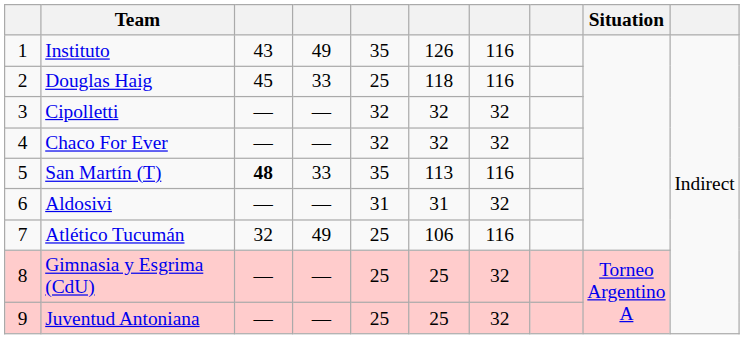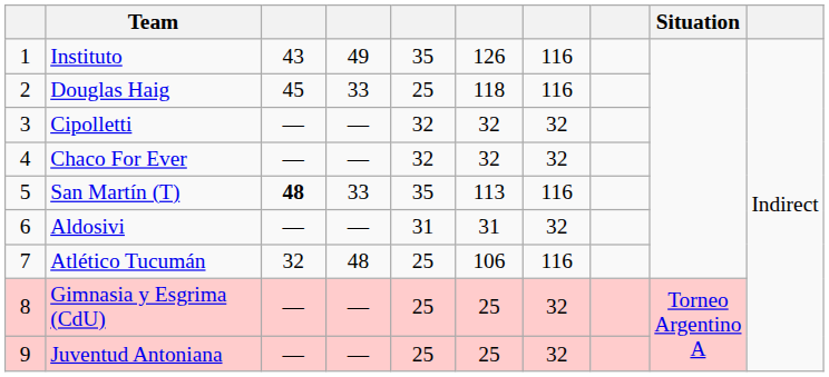 <table class="wikitable" style="text-align: center;">
 <tr>
 <th width=28><br></th>
 <th width=185>Team</th>
 <th width=50></th>
 <th width=50></th>
 <th width=50></th>
 <th width=50></th>
 <th width=50></th>
 <th width=50><br></th>
 <th>Situation</th>
 <th><br></th>
 </tr>
 <tr>
 <td>1</td>
 <td align="left"><a href='#'>Instituto</a></td>
 <td>43</td>
 <td>49</td>
 <td>35</td>
 <td>126</td>
 <td>116</td>
 <td><strong></strong></td>
 <td rowspan=7></td>
 <td rowspan=9>Indirect</td>
 </tr>
 <tr>
 <td>2</td>
 <td align="left"><a href='#'>Douglas Haig</a></td>
 <td>45</td>
 <td>33</td>
 <td>25</td>
 <td>118</td>
 <td>116</td>
 <td><strong></strong></td>
 </tr>
 <tr>
 <td>3</td>
 <td align="left"><a href='#'>Cipolletti</a></td>
 <td>—</td>
 <td>—</td>
 <td>32</td>
 <td>32</td>
 <td>32</td>
 <td><strong></strong></td>
 </tr>
 <tr>
 <td>4</td>
 <td align="left"><a href='#'>Chaco For Ever</a></td>
 <td>—</td>
 <td>—</td>
 <td>32</td>
 <td>32</td>
 <td>32</td>
 <td><strong></strong></td>
 </tr>
 <tr>
 <td>5</td>
 <td align="left"><a href='#'>San Martín (T)</a></td>
 <td><strong>48</strong></td>
 <td>33</td>
 <td>35</td>
 <td>113</td>
 <td>116</td>
 <td><strong></strong></td>
 </tr>
 <tr>
 <td>6</td>
 <td align="left"><a href='#'>Aldosivi</a></td>
 <td>—</td>
 <td>—</td>
 <td>31</td>
 <td>31</td>
 <td>32</td>
 <td><strong></strong></td>
 </tr>
 <tr>
 <td>7</td>
 <td align="left"><a href='#'>Atlético Tucumán</a></td>
 <td>32</td>
-<td>49</td>
+<td>48</td>
 <td>25</td>
 <td>106</td>
 <td>116</td>
 <td><strong></strong></td>
 </tr>
 <tr bgcolor=#ffcccc>
 <td>8</td>
 <td align="left"><a href='#'>Gimnasia y Esgrima (CdU)</a></td>
 <td>—</td>
 <td>—</td>
 <td>25</td>
 <td>25</td>
 <td>32</td>
 <td><strong></strong></td>
 <td rowspan=2><a href='#'>Torneo Argentino A</a></td>
 </tr>
 <tr bgcolor=#ffcccc>
 <td>9</td>
 <td align="left"><a href='#'>Juventud Antoniana</a></td>
 <td>—</td>
 <td>—</td>
 <td>25</td>
 <td>25</td>
 <td>32</td>
 <td><strong></strong></td>
 </tr>
 </table>
